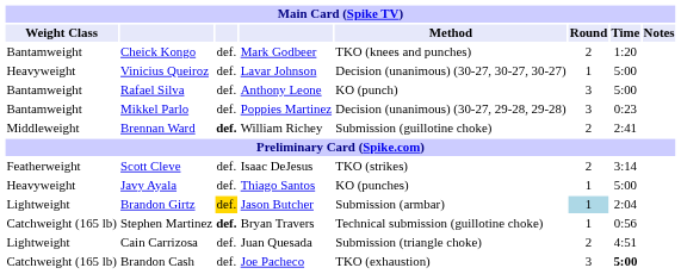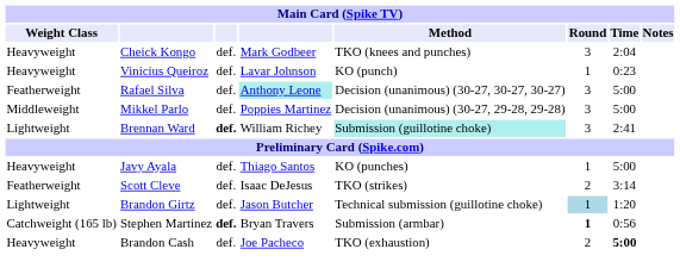 <table class="toccolours" style="font-size: 85%;">
 <tr>
 <th colspan="8" style="background:#ccf; color:navy; text-align:center;"><strong>Main Card (<a href='#'>Spike TV</a>)</strong></th>
 </tr>
 <tr>
 <th style="background:#e6e8fa; color:#000; text-align:center;">Weight Class</th>
 <th style="background:#e6e8fa; color:#000; text-align:center;"></th>
 <th style="background:#e6e8fa; color:#000; text-align:center;"></th>
 <th style="background:#e6e8fa; color:#000; text-align:center;"></th>
 <th style="background:#e6e8fa; color:#000; text-align:center;">Method</th>
 <th style="background:#e6e8fa; color:#000; text-align:center;">Round</th>
 <th style="background:#e6e8fa; color:#000; text-align:center;">Time</th>
 <th style="background:#e6e8fa; color:#000; text-align:center;">Notes</th>
 </tr>
 <tr>
-<td>Bantamweight</td>
+<td>Heavyweight</td>
 <td><a href='#'>Cheick Kongo</a></td>
 <td align=center>def.</td>
 <td><a href='#'>Mark Godbeer</a></td>
 <td>TKO (knees and punches)</td>
-<td align=center>2</td>
-<td align=center>1:20</td>
+<td align=center>3</td>
+<td align=center>2:04</td>
 <td></td>
 </tr>
 <tr>
 <td>Heavyweight</td>
 <td><a href='#'>Vinicius Queiroz</a></td>
 <td align=center>def.</td>
 <td><a href='#'>Lavar Johnson</a></td>
-<td>Decision (unanimous) (30-27, 30-27, 30-27)</td>
+<td>KO (punch)</td>
 <td align=center>1</td>
-<td align=center>5:00</td>
+<td align=center>0:23</td>
 <td></td>
 </tr>
 <tr>
-<td>Bantamweight</td>
+<td>Featherweight</td>
 <td><a href='#'>Rafael Silva</a></td>
 <td align=center>def.</td>
-<td><a href='#'>Anthony Leone</a></td>
-<td>KO (punch)</td>
+<td style="background: paleturquoise;"><a href='#'>Anthony Leone</a></td>
+<td>Decision (unanimous) (30-27, 30-27, 30-27)</td>
 <td align=center>3</td>
 <td align=center>5:00</td>
 <td></td>
 </tr>
 <tr>
-<td>Bantamweight</td>
+<td>Middleweight</td>
 <td><a href='#'>Mikkel Parlo</a></td>
 <td align=center>def.</td>
 <td><a href='#'>Poppies Martinez</a></td>
 <td>Decision (unanimous) (30-27, 29-28, 29-28)</td>
 <td align=center>3</td>
-<td align=center>0:23</td>
+<td align=center>5:00</td>
 <td></td>
 </tr>
 <tr>
-<td>Middleweight</td>
+<td>Lightweight</td>
 <td><a href='#'>Brennan Ward</a></td>
 <td align=center><strong>def.</strong></td>
 <td>William Richey</td>
-<td>Submission (guillotine choke)</td>
-<td align=center>2</td>
+<td style="background: paleturquoise;">Submission (guillotine choke)</td>
+<td align=center>3</td>
 <td align=center>2:41</td>
 <td></td>
 </tr>
 <tr>
 <th colspan="8" style="background:#ccf; color:navy; text-align:center;"><strong>Preliminary Card (<a href='#'>Spike.com</a>)</strong></th>
+</tr>
+<tr>
+<td>Heavyweight</td>
+<td><a href='#'>Javy Ayala</a></td>
+<td align=center>def.</td>
+<td><a href='#'>Thiago Santos</a></td>
+<td>KO (punches)</td>
+<td align=center>1</td>
+<td align=center>5:00</td>
+<td></td>
 </tr>
 <tr>
 <td>Featherweight</td>
 <td><a href='#'>Scott Cleve</a></td>
 <td align=center>def.</td>
 <td>Isaac DeJesus</td>
 <td>TKO (strikes)</td>
 <td align=center>2</td>
 <td align=center>3:14</td>
 <td></td>
 </tr>
 <tr>
-<td>Heavyweight</td>
-<td><a href='#'>Javy Ayala</a></td>
-<td align=center>def.</td>
-<td><a href='#'>Thiago Santos</a></td>
-<td>KO (punches)</td>
-<td align=center>1</td>
-<td align=center>5:00</td>
-<td></td>
-</tr>
-<tr>
 <td>Lightweight</td>
 <td><a href='#'>Brandon Girtz</a></td>
-<td align=center style="background: gold;">def.</td>
+<td align=center>def.</td>
 <td><a href='#'>Jason Butcher</a></td>
-<td>Submission (armbar)</td>
+<td>Technical submission (guillotine choke)</td>
 <td align=center style="background: lightblue;">1</td>
-<td align=center>2:04</td>
+<td align=center>1:20</td>
 <td></td>
 </tr>
 <tr>
 <td>Catchweight (165 lb)</td>
 <td>Stephen Martinez</td>
 <td align=center><strong>def.</strong></td>
 <td>Bryan Travers</td>
-<td>Technical submission (guillotine choke)</td>
-<td align=center>1</td>
+<td>Submission (armbar)</td>
+<td align=center><strong>1</strong></td>
 <td align=center>0:56</td>
 <td></td>
 </tr>
 <tr>
-<td>Lightweight</td>
-<td>Cain Carrizosa</td>
-<td align=center>def.</td>
-<td>Juan Quesada</td>
-<td>Submission (triangle choke)</td>
-<td align=center>2</td>
-<td align=center>4:51</td>
-<td></td>
-</tr>
-<tr>
-<td>Catchweight (165 lb)</td>
+<td>Heavyweight</td>
 <td>Brandon Cash</td>
 <td align=center>def.</td>
 <td><a href='#'>Joe Pacheco</a></td>
 <td>TKO (exhaustion)</td>
-<td align=center>3</td>
+<td align=center>2</td>
 <td align=center><strong>5:00</strong></td>
 <td></td>
 </tr>
 </table>
